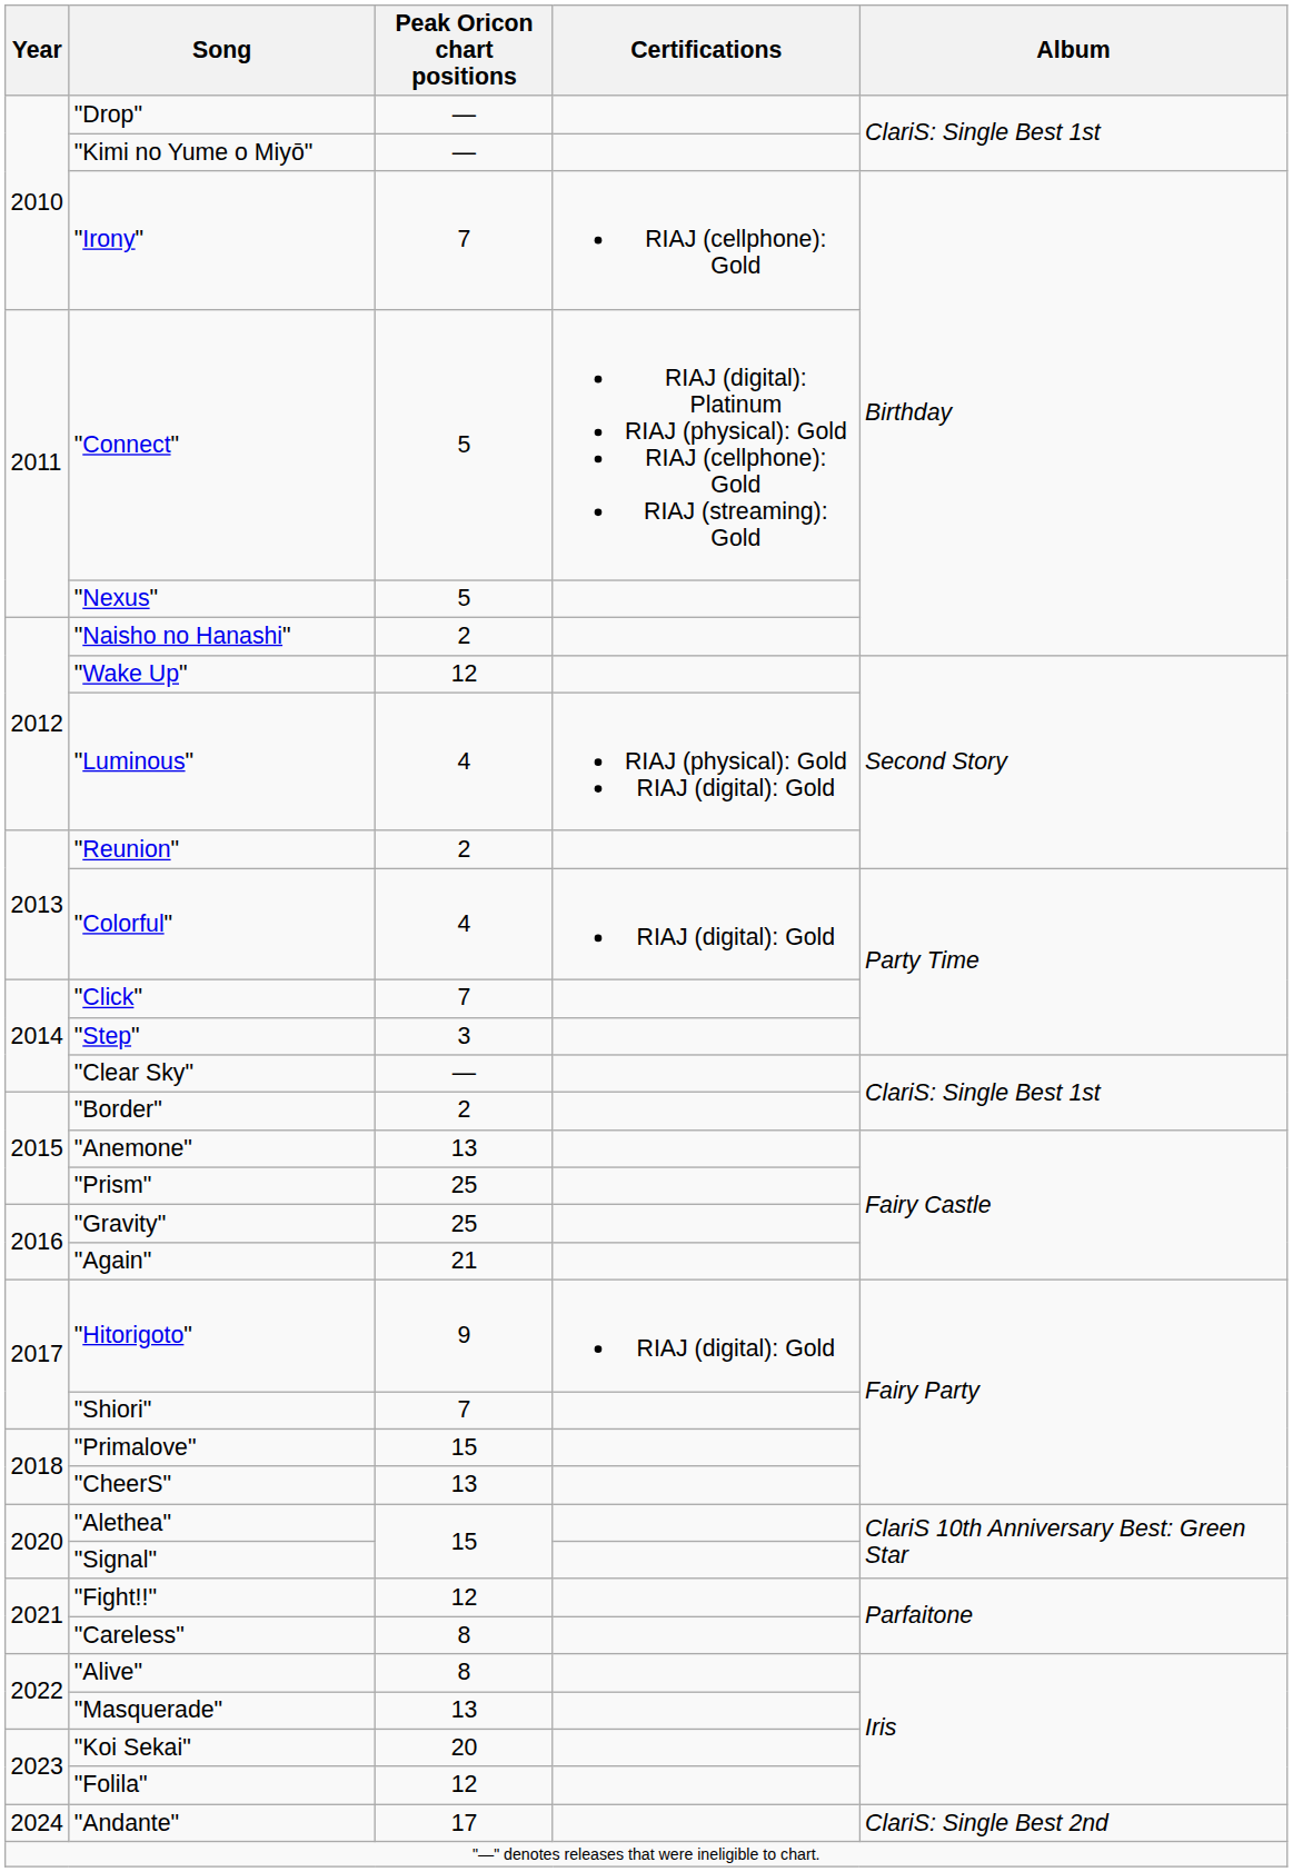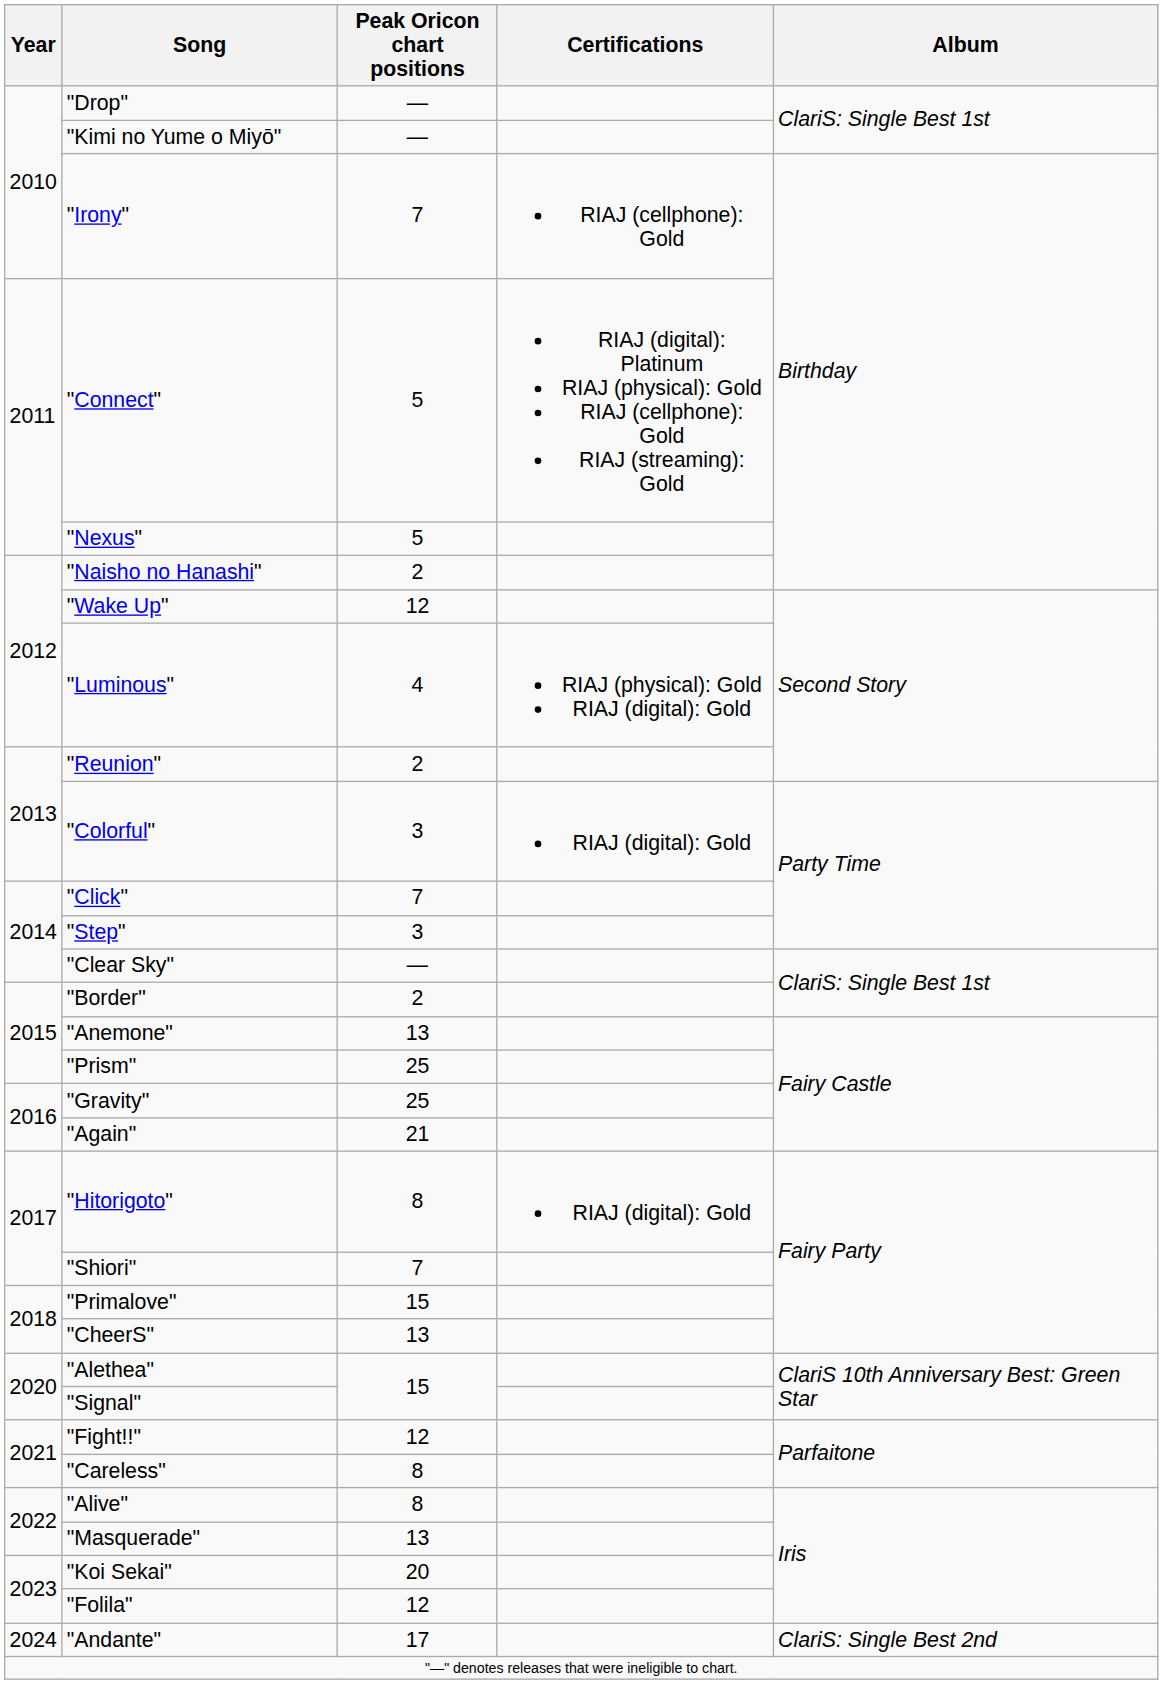 <table class="wikitable" border="1">
 <tr>
 <th rowspan="1">Year</th>
 <th rowspan="1" width="200">Song</th>
 <th colspan="1">Peak Oricon<br> chart positions</th>
 <th rowspan="1" width="200">Certifications</th>
 <th rowspan="1">Album</th>
 </tr>
 <tr>
 <td rowspan="3">2010</td>
 <td align="left">"Drop"</td>
 <td align="center">—</td>
 <td></td>
 <td rowspan="2"><em>ClariS: Single Best 1st</em></td>
 </tr>
 <tr>
 <td align="left">"Kimi no Yume o Miyō"</td>
 <td align="center">—</td>
 <td></td>
 </tr>
 <tr>
 <td align="left">"<a href='#'>Irony</a>"</td>
 <td align="center">7</td>
 <td align="center"><br><ul><li>RIAJ <span>(cellphone)</span>: Gold</li></ul></td>
 <td rowspan="4"><em>Birthday</em></td>
 </tr>
 <tr>
 <td rowspan="2">2011</td>
 <td align="left">"<a href='#'>Connect</a>"</td>
 <td align="center">5</td>
 <td align="center"><br><ul><li>RIAJ <span>(digital)</span>: Platinum</li><li>RIAJ <span>(physical)</span>: Gold</li><li>RIAJ <span>(cellphone)</span>: Gold</li><li>RIAJ <span>(streaming)</span>: Gold</li></ul></td>
 </tr>
 <tr>
 <td align="left">"<a href='#'>Nexus</a>"</td>
 <td align="center">5</td>
 <td></td>
 </tr>
 <tr>
 <td rowspan="3">2012</td>
 <td align="left">"<a href='#'>Naisho no Hanashi</a>"</td>
 <td align="center">2</td>
 <td></td>
 </tr>
 <tr>
 <td align="left">"<a href='#'>Wake Up</a>"</td>
 <td align="center">12</td>
 <td></td>
 <td rowspan="3"><em>Second Story</em></td>
 </tr>
 <tr>
 <td align="left">"<a href='#'>Luminous</a>"</td>
 <td align="center">4</td>
 <td align="center"><br><ul><li>RIAJ <span>(physical)</span>: Gold</li><li>RIAJ <span>(digital)</span>: Gold</li></ul></td>
 </tr>
 <tr>
 <td rowspan="2">2013</td>
 <td align="left">"<a href='#'>Reunion</a>"</td>
 <td align="center">2</td>
 <td></td>
 </tr>
 <tr>
 <td align="left">"<a href='#'>Colorful</a>"</td>
-<td align="center">4</td>
+<td align="center">3</td>
 <td align="center"><br><ul><li>RIAJ <span>(digital)</span>: Gold</li></ul></td>
 <td rowspan="3"><em>Party Time</em></td>
 </tr>
 <tr>
 <td rowspan="3">2014</td>
 <td align="left">"<a href='#'>Click</a>"</td>
 <td align="center">7</td>
 <td></td>
 </tr>
 <tr>
 <td align="left">"<a href='#'>Step</a>"</td>
 <td align="center">3</td>
 <td></td>
 </tr>
 <tr>
 <td align="left">"Clear Sky"</td>
 <td align="center">—</td>
 <td></td>
 <td rowspan="2"><em>ClariS: Single Best 1st</em></td>
 </tr>
 <tr>
 <td rowspan="3">2015</td>
 <td align="left">"Border"</td>
 <td align="center">2</td>
 <td></td>
 </tr>
 <tr>
 <td align="left">"Anemone"</td>
 <td align="center">13</td>
 <td></td>
 <td rowspan="4"><em>Fairy Castle</em></td>
 </tr>
 <tr>
 <td align="left">"Prism"</td>
 <td align="center">25</td>
 <td></td>
 </tr>
 <tr>
 <td rowspan="2">2016</td>
 <td align="left">"Gravity"</td>
 <td align="center">25</td>
 <td></td>
 </tr>
 <tr>
 <td align="left">"Again"</td>
 <td align="center">21</td>
 <td></td>
 </tr>
 <tr>
 <td rowspan="2">2017</td>
 <td align="left">"<a href='#'>Hitorigoto</a>"</td>
-<td align="center">9</td>
+<td align="center">8</td>
 <td align="center"><br><ul><li>RIAJ <span>(digital)</span>: Gold</li></ul></td>
 <td rowspan="4"><em>Fairy Party</em></td>
 </tr>
 <tr>
 <td align="left">"Shiori"</td>
 <td align="center">7</td>
 <td></td>
 </tr>
 <tr>
 <td rowspan="2">2018</td>
 <td align="left">"Primalove"</td>
 <td align="center">15</td>
 <td></td>
 </tr>
 <tr>
 <td align="left">"CheerS"</td>
 <td align="center">13</td>
 <td></td>
 </tr>
 <tr>
 <td rowspan="2">2020</td>
 <td align="left">"Alethea"</td>
 <td rowspan="2" align="center">15</td>
 <td></td>
 <td rowspan="2"><em>ClariS 10th Anniversary Best: Green Star</em></td>
 </tr>
 <tr>
 <td align="left">"Signal"</td>
 <td></td>
 </tr>
 <tr>
 <td rowspan="2">2021</td>
 <td align="left">"Fight!!"</td>
 <td align="center">12</td>
 <td></td>
 <td rowspan="2"><em>Parfaitone</em></td>
 </tr>
 <tr>
 <td align="left">"Careless"</td>
 <td align="center">8</td>
 <td></td>
 </tr>
 <tr>
 <td rowspan="2">2022</td>
 <td align="left">"Alive"</td>
 <td align="center">8</td>
 <td></td>
 <td rowspan="4"><em>Iris</em></td>
 </tr>
 <tr>
 <td align="left">"Masquerade"</td>
 <td align="center">13</td>
 <td></td>
 </tr>
 <tr>
 <td rowspan="2">2023</td>
 <td align="left">"Koi Sekai"</td>
 <td align="center">20</td>
 <td></td>
 </tr>
 <tr>
 <td align="left">"Folila"</td>
 <td align="center">12</td>
 <td></td>
 </tr>
 <tr>
 <td rowspan="1">2024</td>
 <td>"Andante"</td>
 <td align="center">17</td>
 <td></td>
 <td><em>ClariS: Single Best 2nd</em></td>
 </tr>
 <tr>
 <td align="center" colspan="13" style="font-size: 8pt">"—" denotes releases that were ineligible to chart.</td>
 </tr>
 </table>
